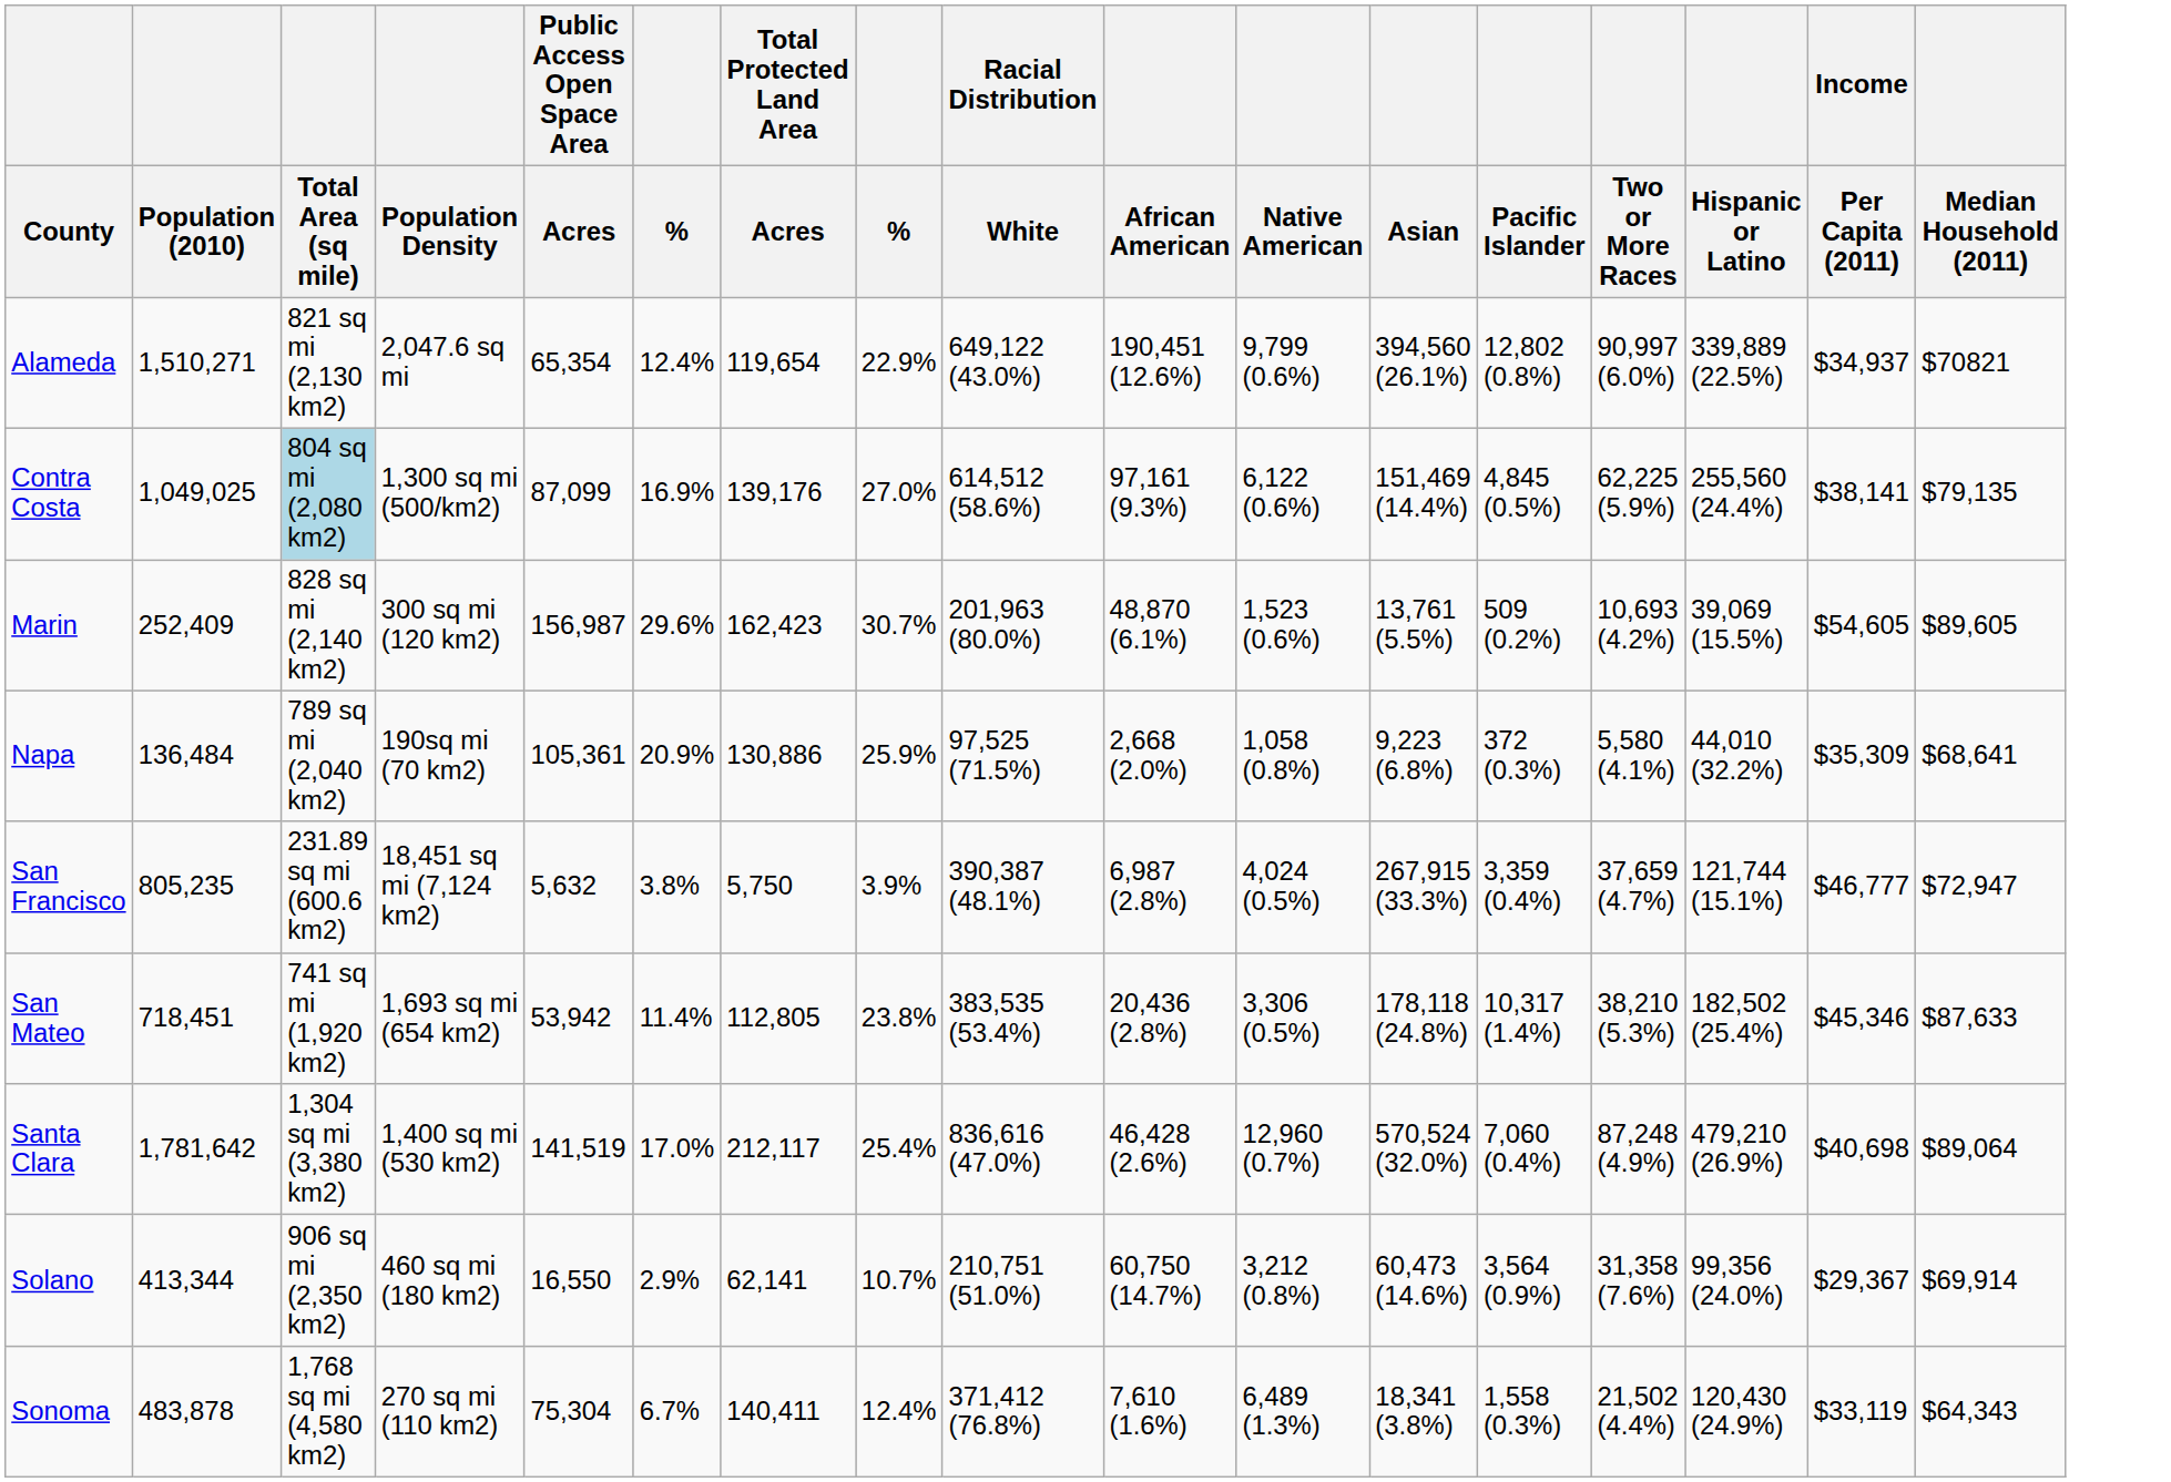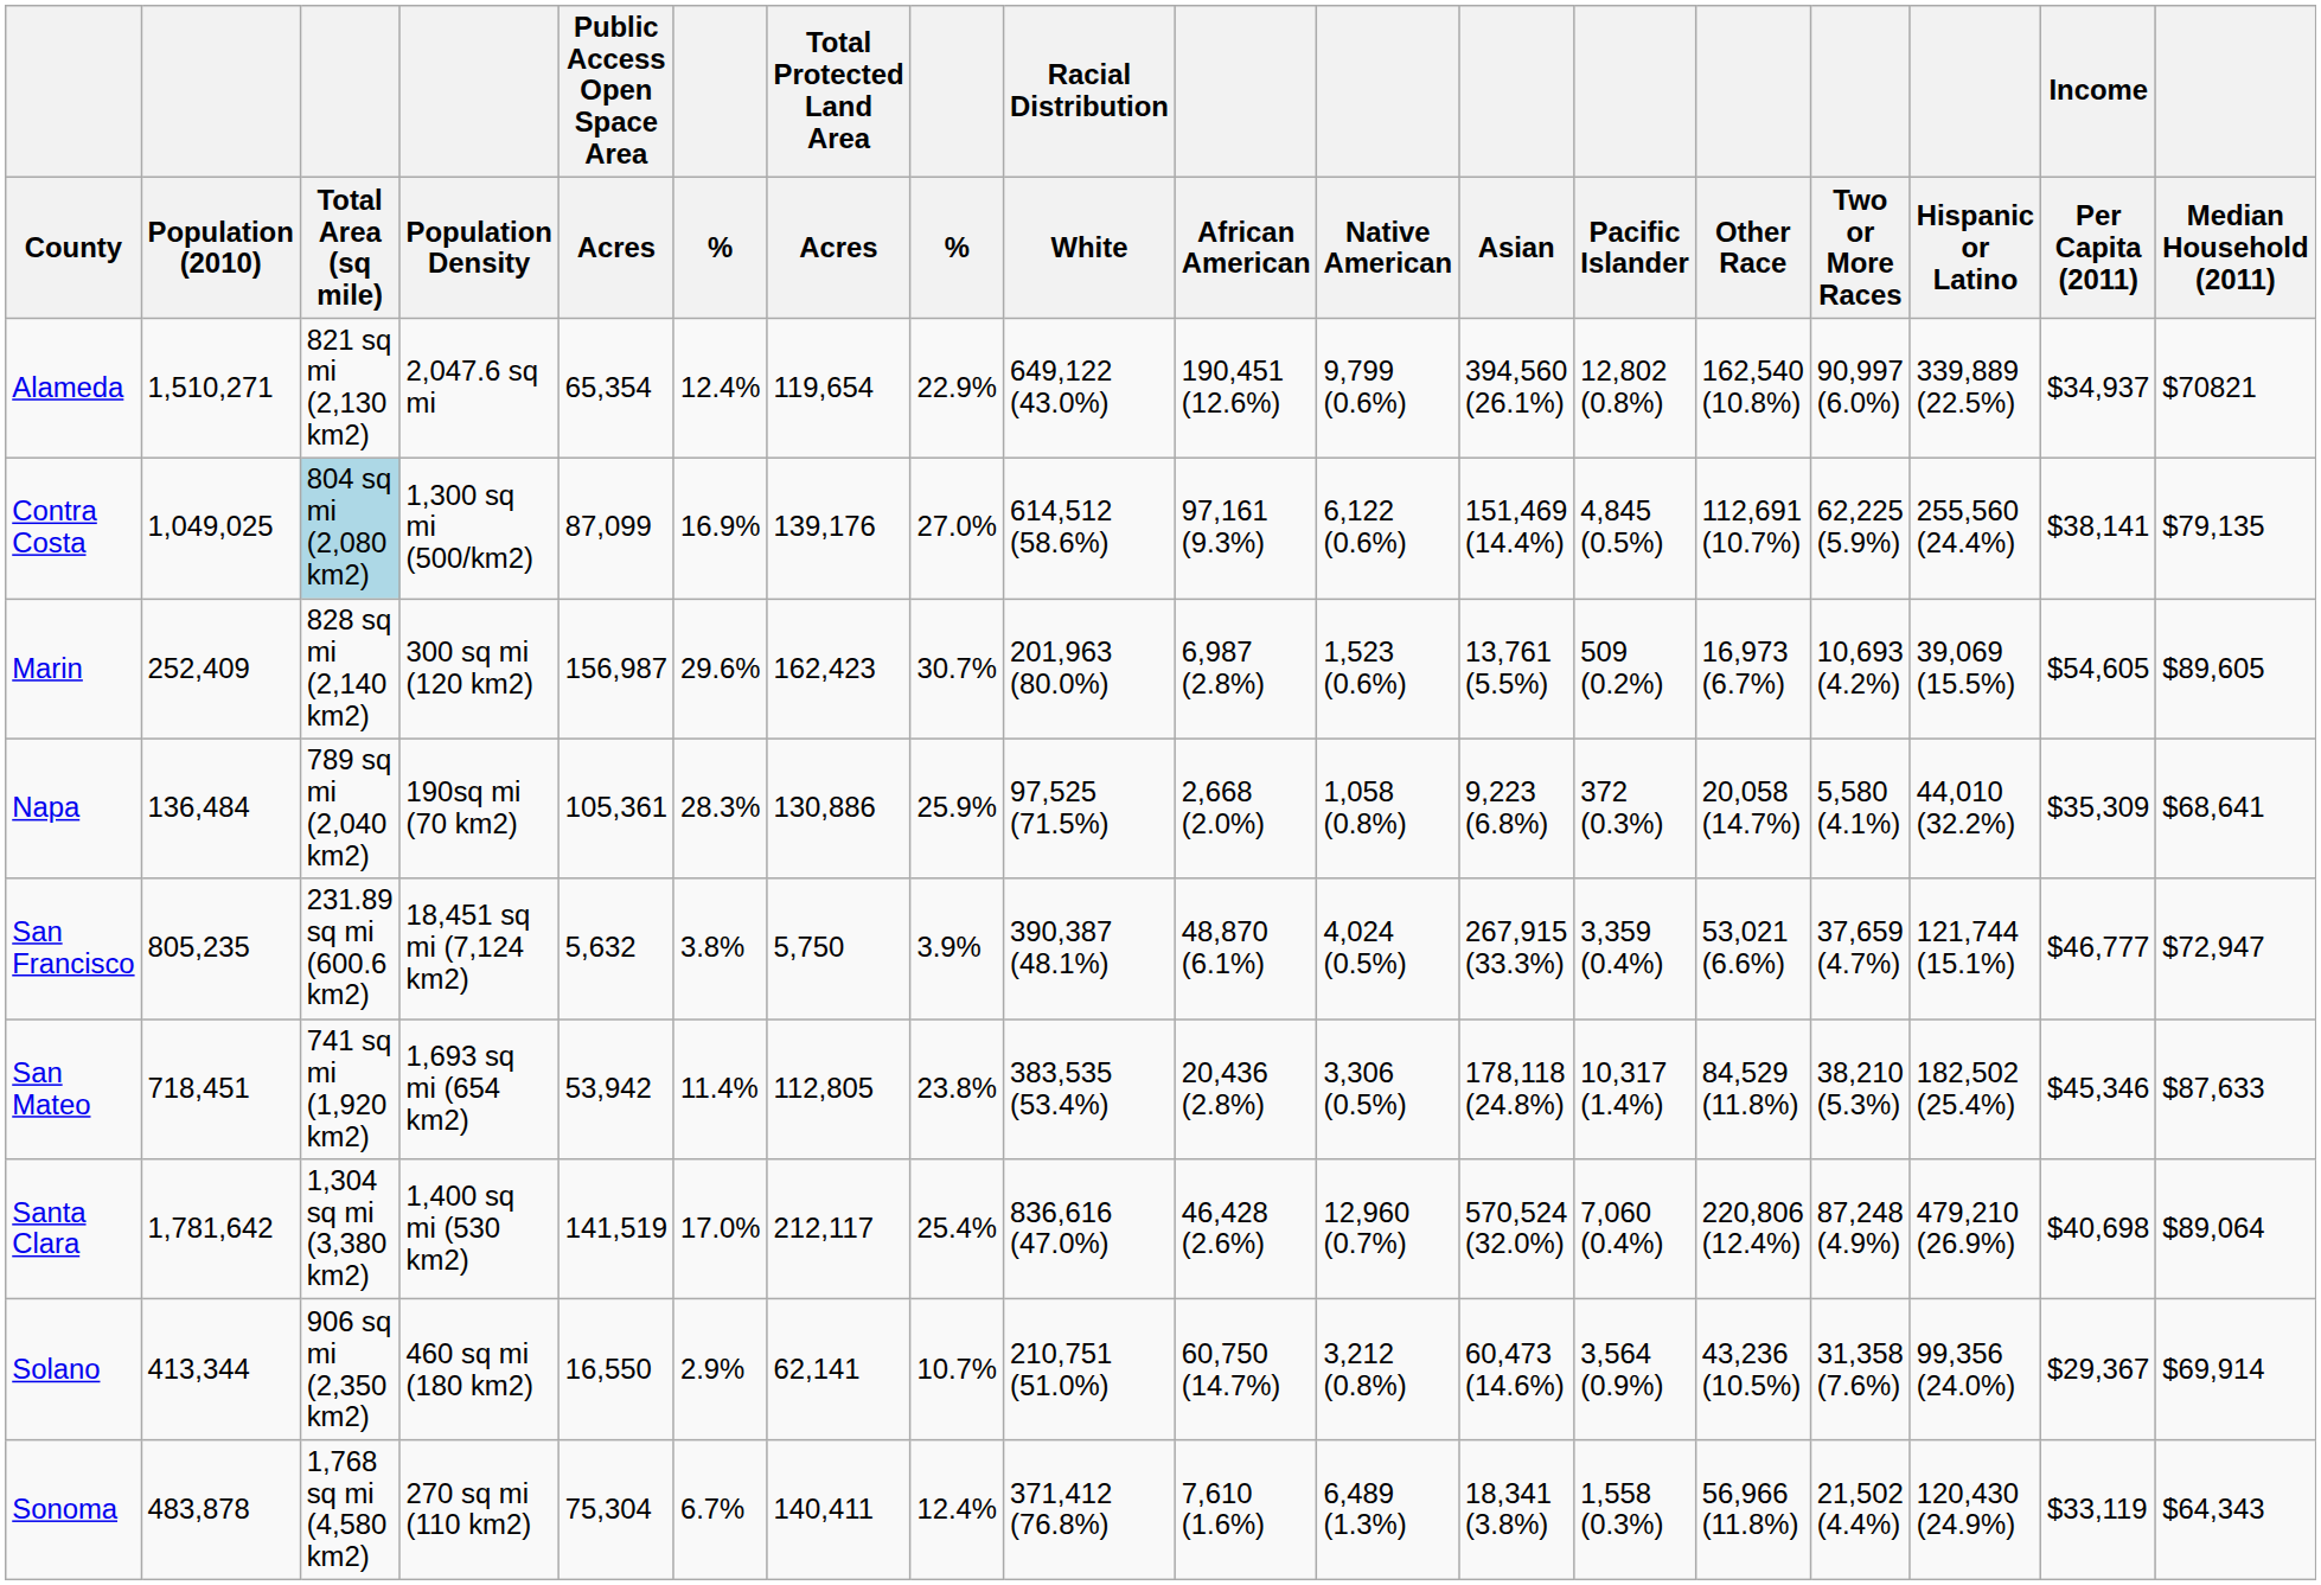 <table class="wikitable sortable">
 <tr>
 <th></th>
 <th></th>
 <th></th>
 <th></th>
 <th>Public Access Open Space Area</th>
 <th></th>
 <th>Total Protected Land Area</th>
 <th></th>
 <th>Racial Distribution</th>
+<th></th>
 <th></th>
 <th></th>
 <th></th>
 <th></th>
 <th></th>
 <th></th>
 <th>Income</th>
 <th></th>
 </tr>
 <tr>
 <th>County</th>
 <th>Population (2010)</th>
 <th>Total Area (sq mile)</th>
 <th>Population Density</th>
 <th>Acres</th>
 <th>%</th>
 <th>Acres</th>
 <th>%</th>
 <th>White</th>
 <th>African American</th>
 <th>Native American</th>
 <th>Asian</th>
 <th>Pacific Islander</th>
+<th>Other Race</th>
 <th>Two or More Races</th>
 <th>Hispanic or Latino</th>
 <th>Per Capita (2011)</th>
 <th>Median Household (2011)</th>
 </tr>
 <tr>
 <td><a href='#'>Alameda</a></td>
 <td>1,510,271</td>
 <td>821 sq mi (2,130 km2)</td>
 <td>2,047.6 sq mi</td>
 <td>65,354</td>
 <td>12.4%</td>
 <td>119,654</td>
 <td>22.9%</td>
 <td>649,122 (43.0%)</td>
 <td>190,451 (12.6%)</td>
 <td>9,799 (0.6%)</td>
 <td>394,560 (26.1%)</td>
 <td>12,802 (0.8%)</td>
+<td>162,540 (10.8%)</td>
 <td>90,997 (6.0%)</td>
 <td>339,889 (22.5%)</td>
 <td>$34,937</td>
 <td>$70821</td>
 </tr>
 <tr>
 <td><a href='#'>Contra Costa</a></td>
 <td>1,049,025</td>
 <td style="background: lightblue;">804 sq mi (2,080 km2)</td>
 <td>1,300 sq mi (500/km2)</td>
 <td>87,099</td>
 <td>16.9%</td>
 <td>139,176</td>
 <td>27.0%</td>
 <td>614,512 (58.6%)</td>
 <td>97,161 (9.3%)</td>
 <td>6,122 (0.6%)</td>
 <td>151,469 (14.4%)</td>
 <td>4,845 (0.5%)</td>
+<td>112,691 (10.7%)</td>
 <td>62,225 (5.9%)</td>
 <td>255,560 (24.4%)</td>
 <td>$38,141</td>
 <td>$79,135</td>
 </tr>
 <tr>
 <td><a href='#'>Marin</a></td>
 <td>252,409</td>
 <td>828 sq mi (2,140 km2)</td>
 <td>300 sq mi (120 km2)</td>
 <td>156,987</td>
 <td>29.6%</td>
 <td>162,423</td>
 <td>30.7%</td>
 <td>201,963 (80.0%)</td>
-<td>48,870 (6.1%)</td>
+<td>6,987 (2.8%)</td>
 <td>1,523 (0.6%)</td>
 <td>13,761 (5.5%)</td>
 <td>509 (0.2%)</td>
+<td>16,973 (6.7%)</td>
 <td>10,693 (4.2%)</td>
 <td>39,069  (15.5%)</td>
 <td>$54,605</td>
 <td>$89,605</td>
 </tr>
 <tr>
 <td><a href='#'>Napa</a></td>
 <td>136,484</td>
 <td>789 sq mi (2,040 km2)</td>
 <td>190sq mi (70 km2)</td>
 <td>105,361</td>
-<td>20.9%</td>
+<td>28.3%</td>
 <td>130,886</td>
 <td>25.9%</td>
 <td>97,525 (71.5%)</td>
 <td>2,668 (2.0%)</td>
 <td>1,058 (0.8%)</td>
 <td>9,223 (6.8%)</td>
 <td>372 (0.3%)</td>
+<td>20,058 (14.7%)</td>
 <td>5,580 (4.1%)</td>
 <td>44,010  (32.2%)</td>
 <td>$35,309</td>
 <td>$68,641</td>
 </tr>
 <tr>
 <td><a href='#'>San Francisco</a></td>
 <td>805,235</td>
 <td>231.89 sq mi (600.6 km2)</td>
 <td>18,451 sq mi (7,124 km2)</td>
 <td>5,632</td>
 <td>3.8%</td>
 <td>5,750</td>
 <td>3.9%</td>
 <td>390,387 (48.1%)</td>
-<td>6,987 (2.8%)</td>
+<td>48,870 (6.1%)</td>
 <td>4,024 (0.5%)</td>
 <td>267,915 (33.3%)</td>
 <td>3,359 (0.4%)</td>
+<td>53,021 (6.6%)</td>
 <td>37,659 (4.7%)</td>
 <td>121,744  (15.1%)</td>
 <td>$46,777</td>
 <td>$72,947</td>
 </tr>
 <tr>
 <td><a href='#'>San Mateo</a></td>
 <td>718,451</td>
 <td>741 sq mi (1,920 km2)</td>
 <td>1,693 sq mi (654 km2)</td>
 <td>53,942</td>
 <td>11.4%</td>
 <td>112,805</td>
 <td>23.8%</td>
 <td>383,535 (53.4%)</td>
 <td>20,436 (2.8%)</td>
 <td>3,306 (0.5%)</td>
 <td>178,118 (24.8%)</td>
 <td>10,317 (1.4%)</td>
+<td>84,529 (11.8%)</td>
 <td>38,210 (5.3%)</td>
 <td>182,502  (25.4%)</td>
 <td>$45,346</td>
 <td>$87,633</td>
 </tr>
 <tr>
 <td><a href='#'>Santa Clara</a></td>
 <td>1,781,642</td>
 <td>1,304 sq mi (3,380 km2)</td>
 <td>1,400 sq mi (530 km2)</td>
 <td>141,519</td>
 <td>17.0%</td>
 <td>212,117</td>
 <td>25.4%</td>
 <td>836,616 (47.0%)</td>
 <td>46,428 (2.6%)</td>
 <td>12,960 (0.7%)</td>
 <td>570,524 (32.0%)</td>
 <td>7,060 (0.4%)</td>
+<td>220,806 (12.4%)</td>
 <td>87,248 (4.9%)</td>
 <td>479,210 (26.9%)</td>
 <td>$40,698</td>
 <td>$89,064</td>
 </tr>
 <tr>
 <td><a href='#'>Solano</a></td>
 <td>413,344</td>
 <td>906 sq mi (2,350 km2)</td>
 <td>460 sq mi (180 km2)</td>
 <td>16,550</td>
 <td>2.9%</td>
 <td>62,141</td>
 <td>10.7%</td>
 <td>210,751 (51.0%)</td>
 <td>60,750 (14.7%)</td>
 <td>3,212 (0.8%)</td>
 <td>60,473 (14.6%)</td>
 <td>3,564 (0.9%)</td>
+<td>43,236 (10.5%)</td>
 <td>31,358 (7.6%)</td>
 <td>99,356 (24.0%)</td>
 <td>$29,367</td>
 <td>$69,914</td>
 </tr>
 <tr>
 <td><a href='#'>Sonoma</a></td>
 <td>483,878</td>
 <td>1,768 sq mi (4,580 km2)</td>
 <td>270 sq mi (110 km2)</td>
 <td>75,304</td>
 <td>6.7%</td>
 <td>140,411</td>
 <td>12.4%</td>
 <td>371,412 (76.8%)</td>
 <td>7,610 (1.6%)</td>
 <td>6,489 (1.3%)</td>
 <td>18,341 (3.8%)</td>
 <td>1,558 (0.3%)</td>
+<td>56,966 (11.8%)</td>
 <td>21,502 (4.4%)</td>
 <td>120,430  (24.9%)</td>
 <td>$33,119</td>
 <td>$64,343</td>
 </tr>
 </table>
